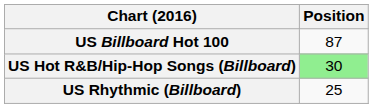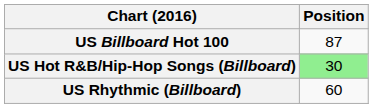 <table class="wikitable plainrowheaders sortable">
 <tr>
 <th>Chart (2016)</th>
 <th>Position</th>
 </tr>
 <tr>
 <th scope="row">US <em>Billboard</em> Hot 100</th>
 <td style="text-align:center;">87</td>
 </tr>
 <tr>
 <th scope="row">US Hot R&B/Hip-Hop Songs (<em>Billboard</em>)</th>
 <td style="background: lightgreen; text-align:center;">30</td>
 </tr>
 <tr>
 <th scope="row">US Rhythmic (<em>Billboard</em>)</th>
-<td style="text-align:center;">25</td>
+<td style="text-align:center;">60</td>
 </tr>
 </table>
